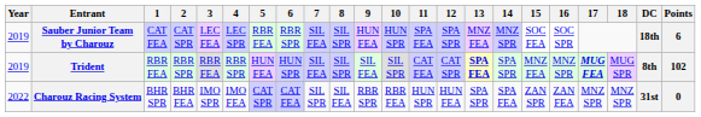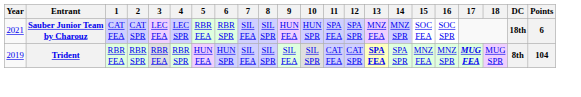 <table class="wikitable" style="text-align:center; font-size:85%">
 <tr>
 <th>Year</th>
 <th>Entrant</th>
 <th>1</th>
 <th>2</th>
 <th>3</th>
 <th>4</th>
 <th>5</th>
 <th>6</th>
 <th>7</th>
 <th>8</th>
 <th>9</th>
 <th>10</th>
 <th>11</th>
 <th>12</th>
 <th>13</th>
 <th>14</th>
 <th>15</th>
 <th>16</th>
 <th>17</th>
 <th>18</th>
 <th>DC</th>
 <th>Points</th>
 </tr>
 <tr>
-<td><a href='#'>2019</a></td>
+<td><a href='#'>2021</a></td>
 <th nowrap><a href='#'>Sauber Junior Team<br>by Charouz</a></th>
 <td style="background:#CFCFFF;"><a href='#'>CAT<br>FEA</a><br></td>
 <td style="background:#CFCFFF;"><a href='#'>CAT<br>SPR</a><br></td>
 <td style="background:#EFCFFF;"><a href='#'>LEC<br>FEA</a><br></td>
 <td style="background:#CFCFFF;"><a href='#'>LEC<br>SPR</a><br></td>
 <td style="background:#DFFFDF;"><a href='#'>RBR<br>FEA</a><br></td>
 <td style="background:#DFFFDF;"><a href='#'>RBR<br>SPR</a><br></td>
 <td style="background:#CFCFFF;"><a href='#'>SIL<br>FEA</a><br></td>
 <td style="background:#CFCFFF;"><a href='#'>SIL<br>SPR</a><br></td>
 <td style="background:#EFCFFF;"><a href='#'>HUN<br>FEA</a><br></td>
 <td style="background:#CFCFFF;"><a href='#'>HUN<br>SPR</a><br></td>
 <td style="background:#CFCFFF;"><a href='#'>SPA<br>FEA</a><br></td>
 <td style="background:#CFCFFF;"><a href='#'>SPA<br>SPR</a><br></td>
 <td style="background:#EFCFFF;"><a href='#'>MNZ<br>FEA</a><br></td>
 <td style="background:#CFCFFF;"><a href='#'>MNZ<br>SPR</a><br></td>
 <td style="background:#FFFFFF;"><a href='#'>SOC<br>FEA</a><br></td>
 <td style="background:#FFFFFF;"><a href='#'>SOC<br>SPR</a><br></td>
 <td colspan=2></td>
 <th>18th</th>
 <th>6</th>
 </tr>
 <tr>
 <td><a href='#'>2019</a></td>
 <th nowrap><a href='#'>Trident</a></th>
 <td style="background:#DFFFDF;"><a href='#'>RBR<br>FEA</a><br></td>
 <td style="background:#DFFFDF;"><a href='#'>RBR<br>SPR</a><br></td>
 <td style="background:#DFDFDF;"><a href='#'>RBR<br>FEA</a><br> </td>
 <td style="background:#DFFFDF;"><a href='#'>RBR<br>SPR</a><br> </td>
 <td style="background:#EFCFFF;"><a href='#'>HUN<br>FEA</a><br> </td>
 <td style="background:#CFCFFF;"><a href='#'>HUN<br>SPR</a><br> </td>
 <td style="background:#CFCFFF;"><a href='#'>SIL<br>FEA</a><br> </td>
 <td style="background:#CFCFFF;"><a href='#'>SIL<br>SPR</a><br> </td>
 <td style="background:#DFFFDF;"><a href='#'>SIL<br>FEA</a><br> </td>
 <td style="background:#DFDFDF;"><a href='#'>SIL<br>SPR</a><br> </td>
 <td style="background:#CFCFFF;"><a href='#'>CAT<br>FEA</a><br> </td>
 <td style="background:#CFCFFF;"><a href='#'>CAT<br>SPR</a><br> </td>
 <td style="background:#FFFFBF;"><strong><a href='#'>SPA<br>FEA</a><br></strong></td>
 <td style="background:#DFFFDF;"><a href='#'>SPA<br>SPR</a><br> </td>
 <td style="background:#DFFFDF;"><a href='#'>MNZ<br>FEA</a><br></td>
 <td style="background:#DFFFDF;"><a href='#'>MNZ<br>SPR</a><br> </td>
 <td style="background:#DFFFDF;"><strong><em><a href='#'>MUG<br>FEA</a></em></strong><br> </td>
 <td style="background:#EFCFFF;"><a href='#'>MUG<br>SPR</a><br> </td>
 <th>8th</th>
-<th>102</th>
-</tr>
-<tr>
-<td><a href='#'>2022</a></td>
-<th nowrap><a href='#'>Charouz Racing System</a></th>
-<td style="background:#;"><a href='#'>BHR<br>SPR</a></td>
-<td style="background:#;"><a href='#'>BHR<br>FEA</a></td>
-<td style="background:#;"><a href='#'>IMO<br>SPR</a></td>
-<td style="background:#;"><a href='#'>IMO<br>FEA</a></td>
-<td style="background:#CFCFFF;"><a href='#'>CAT<br>SPR</a><br> </td>
-<td style="background:#CFCFFF;"><a href='#'>CAT<br>FEA</a><br> </td>
-<td style="background:#;"><a href='#'>SIL<br>SPR</a></td>
-<td style="background:#;"><a href='#'>SIL<br>FEA</a></td>
-<td style="background:#;"><a href='#'>RBR<br>SPR</a></td>
-<td style="background:#;"><a href='#'>RBR<br>FEA</a></td>
-<td style="background:#;"><a href='#'>HUN<br>SPR</a></td>
-<td style="background:#;"><a href='#'>HUN<br>FEA</a></td>
-<td style="background:#;"><a href='#'>SPA<br>SPR</a></td>
-<td style="background:#;"><a href='#'>SPA<br>FEA</a></td>
-<td style="background:#;"><a href='#'>ZAN<br>SPR</a></td>
-<td style="background:#;"><a href='#'>ZAN<br>FEA</a></td>
-<td style="background:#;"><a href='#'>MNZ<br>SPR</a></td>
-<td style="background:#;"><a href='#'>MNZ<br>SPR</a></td>
-<th>31st</th>
-<th>0</th>
+<th>104</th>
 </tr>
 </table>
